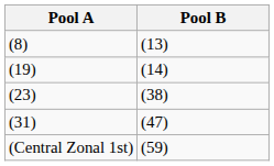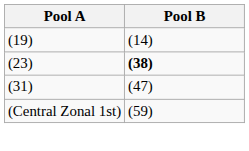 <table class="wikitable">
 <tr>
 <th width=50%>Pool A</th>
 <th width=50%>Pool B</th>
-</tr>
-<tr>
-<td> (8)</td>
-<td> (13)</td>
 </tr>
 <tr>
 <td> (19)</td>
 <td> (14)</td>
 </tr>
 <tr>
 <td> (23)</td>
-<td> (38)</td>
+<td><strong> (38)</strong></td>
 </tr>
 <tr>
 <td> (31)</td>
 <td> (47)</td>
 </tr>
 <tr>
 <td> (Central Zonal 1st)</td>
 <td> (59)</td>
 </tr>
 </table>
